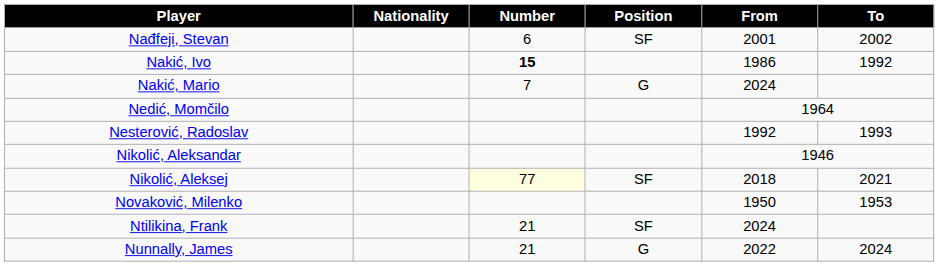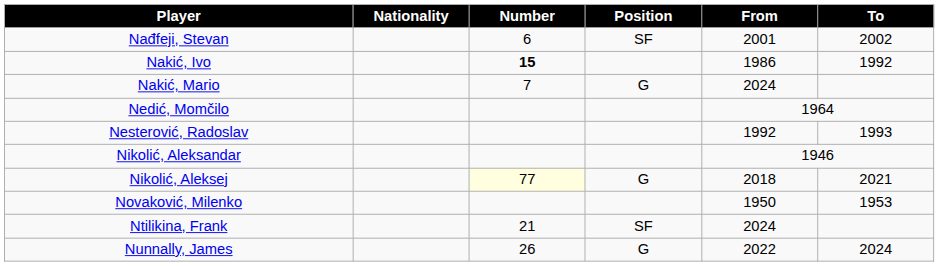 <table class="wikitable" style="text-align:center" width="80%">
 <tr>
 <th style="background:black;color:white;" width="30%">Player</th>
 <th style="background:black;color:white;" width="10%">Nationality</th>
 <th style="background:black;color:white;" width="10%">Number</th>
 <th style="background:black;color:white;" width="10%">Position</th>
 <th style="background:black;color:white;" width="10%">From</th>
 <th style="background:black;color:white;" width="10%">To</th>
 </tr>
 <tr>
 <td><a href='#'>Nađfeji, Stevan</a></td>
 <td></td>
 <td>6</td>
 <td>SF</td>
 <td>2001</td>
 <td>2002</td>
 </tr>
 <tr>
 <td><a href='#'>Nakić, Ivo</a></td>
 <td></td>
 <td><strong>15</strong></td>
 <td></td>
 <td>1986</td>
 <td>1992</td>
 </tr>
 <tr>
 <td><a href='#'>Nakić, Mario</a></td>
 <td></td>
 <td>7</td>
 <td>G</td>
 <td>2024</td>
 <td></td>
 </tr>
 <tr>
 <td><a href='#'>Nedić, Momčilo</a></td>
 <td></td>
 <td></td>
 <td></td>
 <td colspan="2">1964</td>
 </tr>
 <tr>
 <td><a href='#'>Nesterović, Radoslav</a></td>
 <td></td>
 <td></td>
 <td></td>
 <td>1992</td>
 <td>1993</td>
 </tr>
 <tr>
 <td><a href='#'>Nikolić, Aleksandar</a></td>
 <td></td>
 <td></td>
 <td></td>
 <td colspan="2">1946</td>
 </tr>
 <tr>
 <td><a href='#'>Nikolić, Aleksej</a></td>
 <td></td>
 <td style="background: lightyellow;">77</td>
-<td>SF</td>
+<td>G</td>
 <td>2018</td>
 <td>2021</td>
 </tr>
 <tr>
 <td><a href='#'>Novaković, Milenko</a></td>
 <td></td>
 <td></td>
 <td></td>
 <td>1950</td>
 <td>1953</td>
 </tr>
 <tr>
 <td><a href='#'>Ntilikina, Frank</a></td>
 <td></td>
 <td>21</td>
 <td>SF</td>
 <td>2024</td>
 <td></td>
 </tr>
 <tr>
 <td><a href='#'>Nunnally, James</a></td>
 <td></td>
-<td>21</td>
+<td>26</td>
 <td>G</td>
 <td>2022</td>
 <td>2024</td>
 </tr>
 </table>
